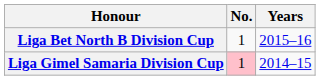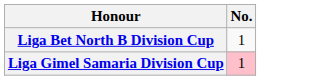 <table class="wikitable plainrowheaders">
 <tr>
 <th scope=col>Honour</th>
 <th scope=col>No.</th>
-<th scope=col>Years</th>
 </tr>
 <tr>
 <th scope=row><a href='#'>Liga Bet North B Division Cup</a></th>
 <td align=center>1</td>
-<td><a href='#'>2015–16</a></td>
 </tr>
 <tr>
 <th scope=row><a href='#'>Liga Gimel Samaria Division Cup</a></th>
 <td align=center style="background: pink;">1</td>
-<td><a href='#'>2014–15</a></td>
 </tr>
 </table>
